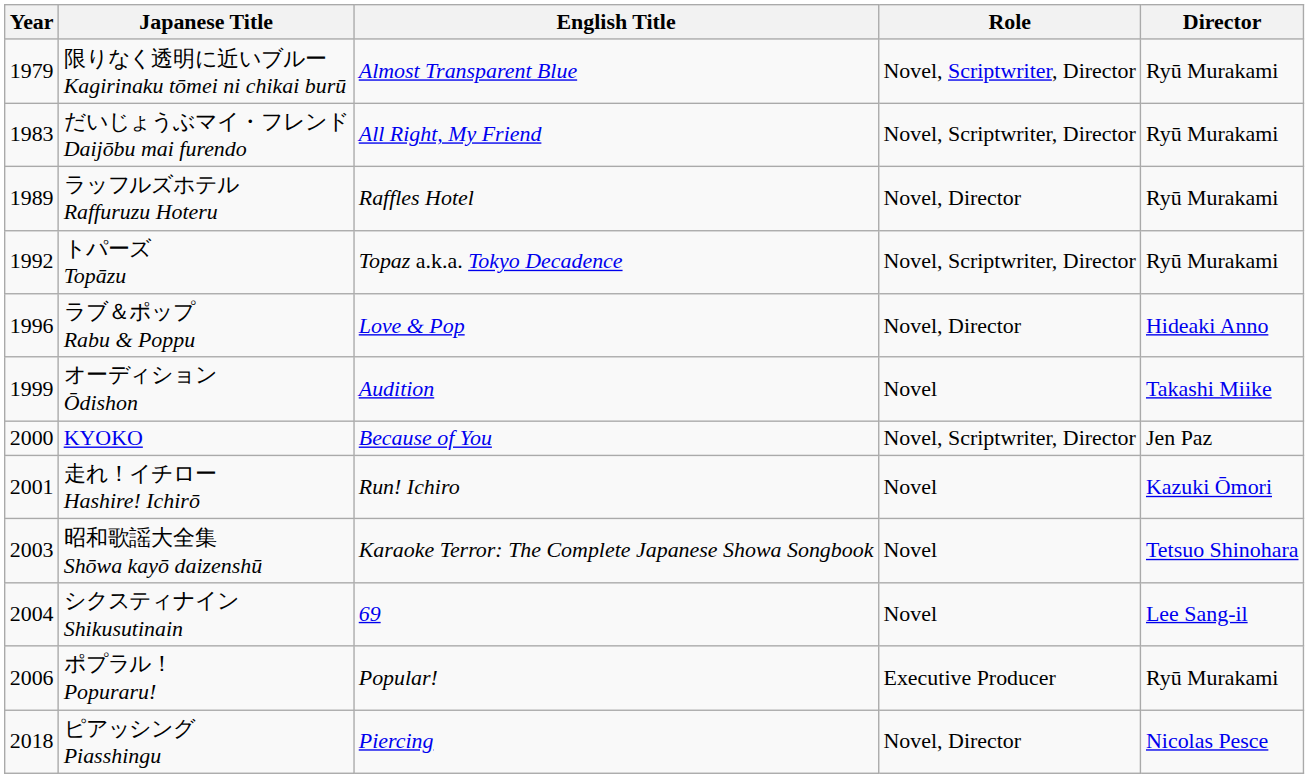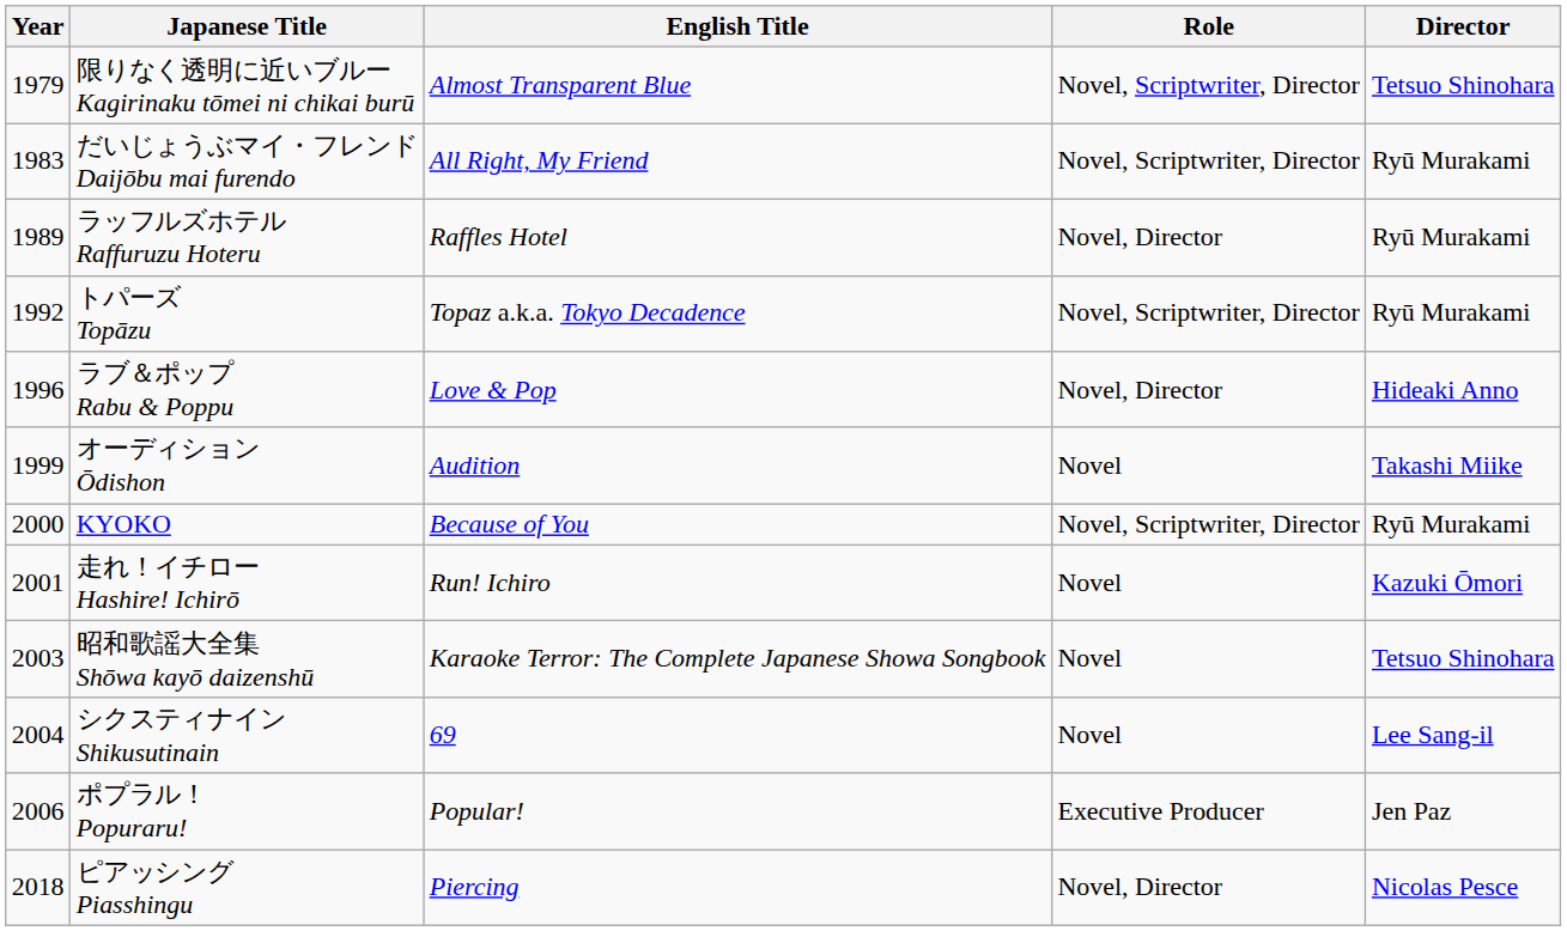 <table class="wikitable">
 <tr>
 <th>Year</th>
 <th>Japanese Title</th>
 <th>English Title</th>
 <th>Role</th>
 <th>Director</th>
 </tr>
 <tr>
 <td>1979</td>
 <td>限りなく透明に近いブルー<br><em>Kagirinaku tōmei ni chikai burū</em></td>
 <td><em><a href='#'>Almost Transparent Blue</a></em></td>
 <td>Novel, <a href='#'>Scriptwriter</a>, Director</td>
-<td>Ryū Murakami</td>
+<td><a href='#'>Tetsuo Shinohara</a></td>
 </tr>
 <tr>
 <td>1983</td>
 <td>だいじょうぶマイ・フレンド<br><em>Daijōbu mai furendo</em></td>
 <td><em><a href='#'>All Right, My Friend</a></em></td>
 <td>Novel, Scriptwriter, Director</td>
 <td>Ryū Murakami</td>
 </tr>
 <tr>
 <td>1989</td>
 <td>ラッフルズホテル<br><em>Raffuruzu Hoteru</em></td>
 <td><em>Raffles Hotel</em></td>
 <td>Novel, Director</td>
 <td>Ryū Murakami</td>
 </tr>
 <tr>
 <td>1992</td>
 <td>トパーズ<br><em>Topāzu</em></td>
 <td><em>Topaz</em> a.k.a. <em><a href='#'>Tokyo Decadence</a></em></td>
 <td>Novel, Scriptwriter, Director</td>
 <td>Ryū Murakami</td>
 </tr>
 <tr>
 <td>1996</td>
 <td>ラブ＆ポップ<br><em>Rabu & Poppu</em></td>
 <td><em><a href='#'>Love & Pop</a></em></td>
 <td>Novel, Director</td>
 <td><a href='#'>Hideaki Anno</a></td>
 </tr>
 <tr>
 <td>1999</td>
 <td>オーディション<br><em>Ōdishon</em></td>
 <td><em><a href='#'>Audition</a></em></td>
 <td>Novel</td>
 <td><a href='#'>Takashi Miike</a></td>
 </tr>
 <tr>
 <td>2000</td>
 <td><a href='#'>KYOKO</a></td>
 <td><a href='#'><em>Because of You</em></a></td>
 <td>Novel, Scriptwriter, Director</td>
-<td>Jen Paz</td>
+<td>Ryū Murakami</td>
 </tr>
 <tr>
 <td>2001</td>
 <td>走れ！イチロー<br><em>Hashire! Ichirō</em></td>
 <td><em>Run! Ichiro</em></td>
 <td>Novel</td>
 <td><a href='#'>Kazuki Ōmori</a></td>
 </tr>
 <tr>
 <td>2003</td>
 <td>昭和歌謡大全集<br><em>Shōwa kayō daizenshū</em></td>
 <td><em>Karaoke Terror: The Complete Japanese Showa Songbook</em></td>
 <td>Novel</td>
 <td><a href='#'>Tetsuo Shinohara</a></td>
 </tr>
 <tr>
 <td>2004</td>
 <td>シクスティナイン<br><em>Shikusutinain</em></td>
 <td><em><a href='#'>69</a></em></td>
 <td>Novel</td>
 <td><a href='#'>Lee Sang-il</a></td>
 </tr>
 <tr>
 <td>2006</td>
 <td>ポプラル！<br><em>Popuraru!</em></td>
 <td><em>Popular!</em></td>
 <td>Executive Producer</td>
-<td>Ryū Murakami</td>
+<td>Jen Paz</td>
 </tr>
 <tr>
 <td>2018</td>
 <td>ピアッシング<br><em>Piasshingu</em></td>
 <td><em><a href='#'>Piercing</a></em></td>
 <td>Novel, Director</td>
 <td><a href='#'>Nicolas Pesce</a></td>
 </tr>
 </table>
